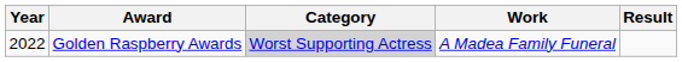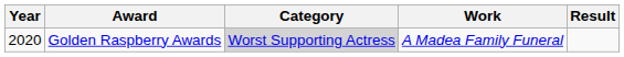 <table class="wikitable">
 <tr>
 <th>Year</th>
 <th>Award</th>
 <th>Category</th>
 <th>Work</th>
 <th>Result</th>
 </tr>
 <tr>
-<td>2022</td>
+<td>2020</td>
 <td><a href='#'>Golden Raspberry Awards</a></td>
 <td style="background: lightgrey;"><a href='#'>Worst Supporting Actress</a></td>
 <td><em><a href='#'>A Madea Family Funeral</a></em></td>
 <td></td>
 </tr>
 </table>
